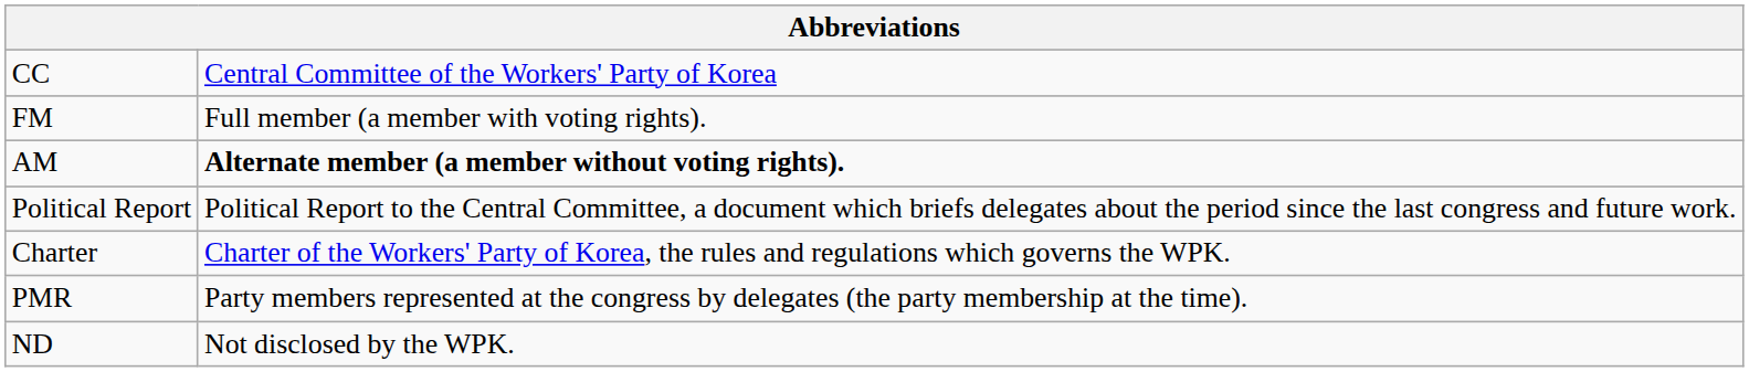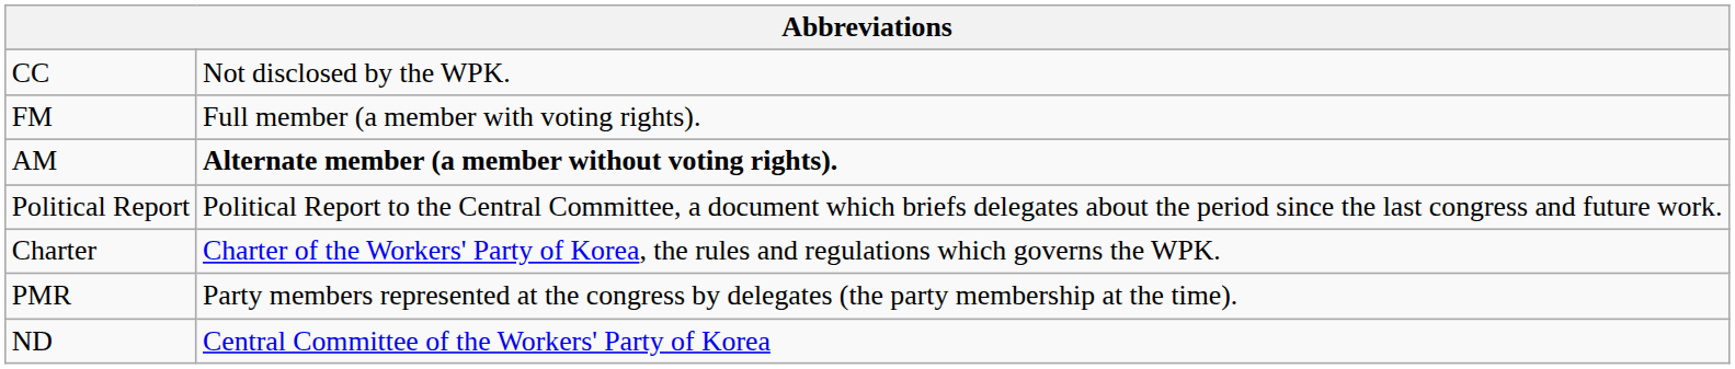 <table class="wikitable" border="1">
 <tr>
 <th colspan="2" scope="col">Abbreviations</th>
 </tr>
 <tr>
 <td>CC</td>
-<td><a href='#'>Central Committee of the Workers' Party of Korea</a></td>
+<td>Not disclosed by the WPK.</td>
 </tr>
 <tr>
 <td>FM</td>
 <td>Full member (a member with voting rights).</td>
 </tr>
 <tr>
 <td>AM</td>
 <td><strong>Alternate member (a member without voting rights).</strong></td>
 </tr>
 <tr>
 <td>Political Report</td>
 <td>Political Report to the Central Committee, a document which briefs delegates about the period since the last congress and future work.</td>
 </tr>
 <tr>
 <td>Charter</td>
 <td><a href='#'>Charter of the Workers' Party of Korea</a>, the rules and regulations which governs the WPK.</td>
 </tr>
 <tr>
 <td>PMR</td>
 <td>Party members represented at the congress by delegates (the party membership at the time).</td>
 </tr>
 <tr>
 <td>ND</td>
-<td>Not disclosed by the WPK.</td>
+<td><a href='#'>Central Committee of the Workers' Party of Korea</a></td>
 </tr>
 </table>
